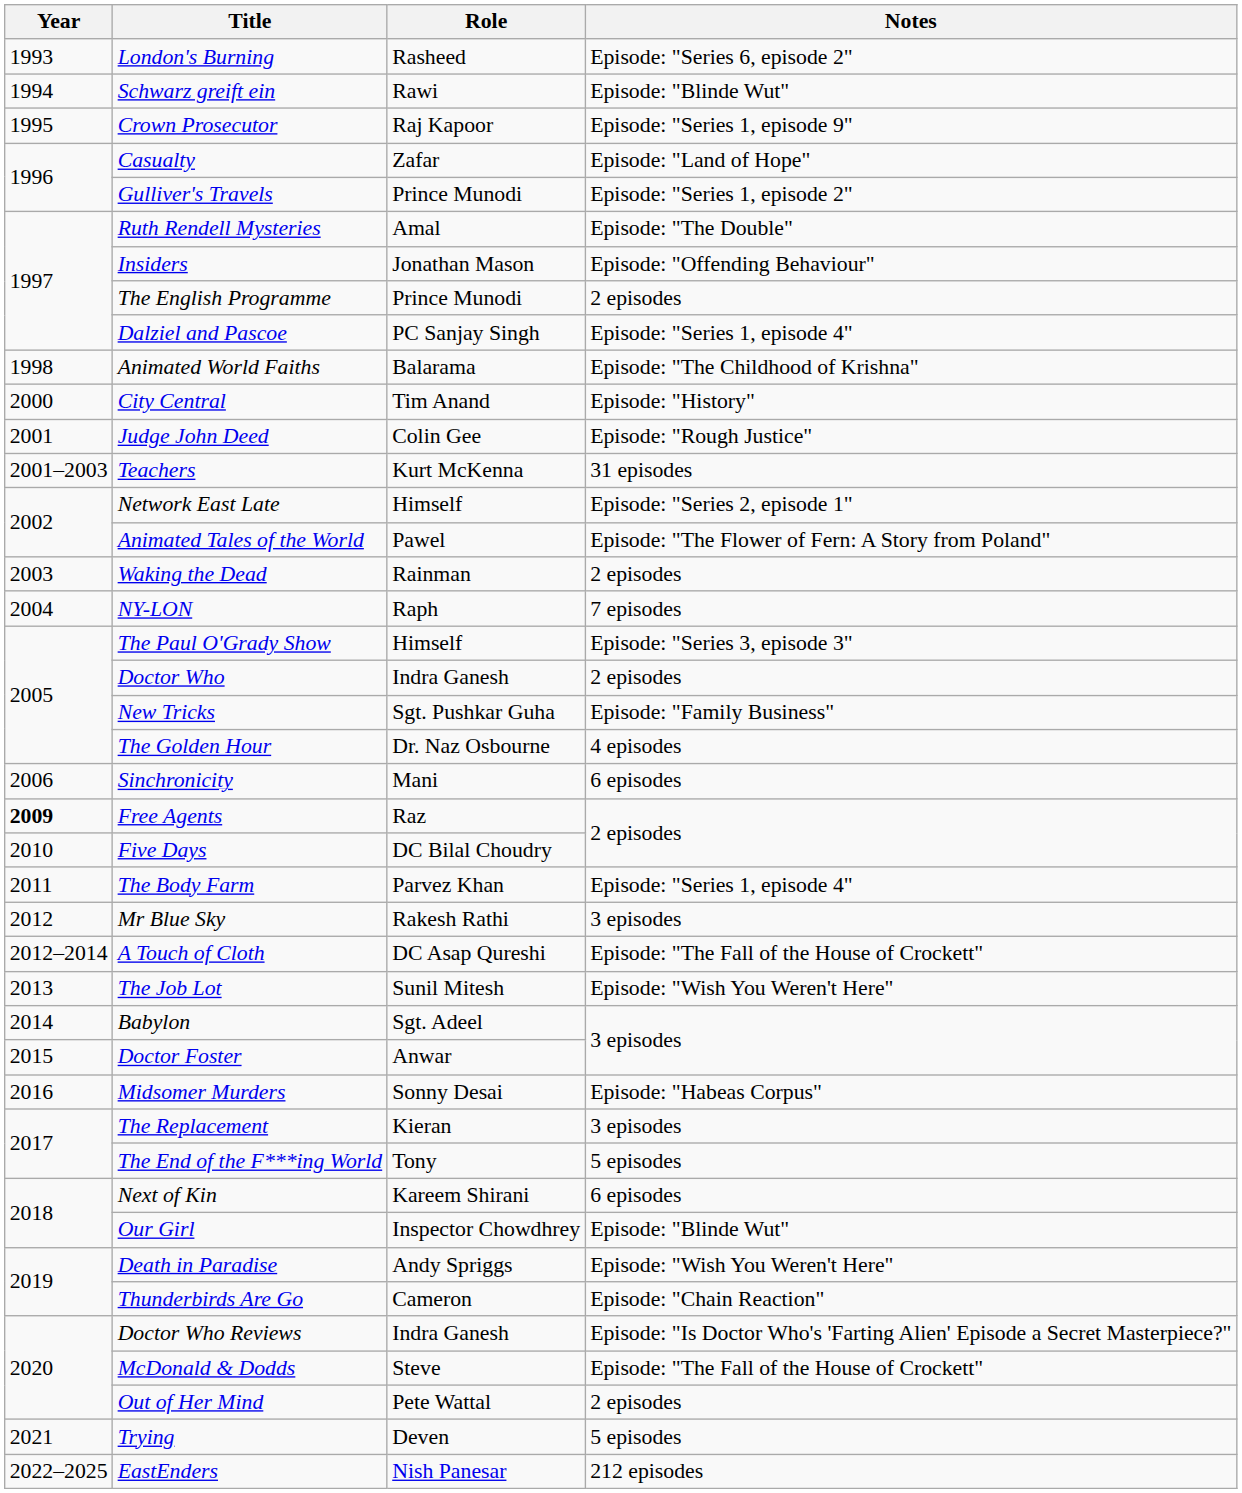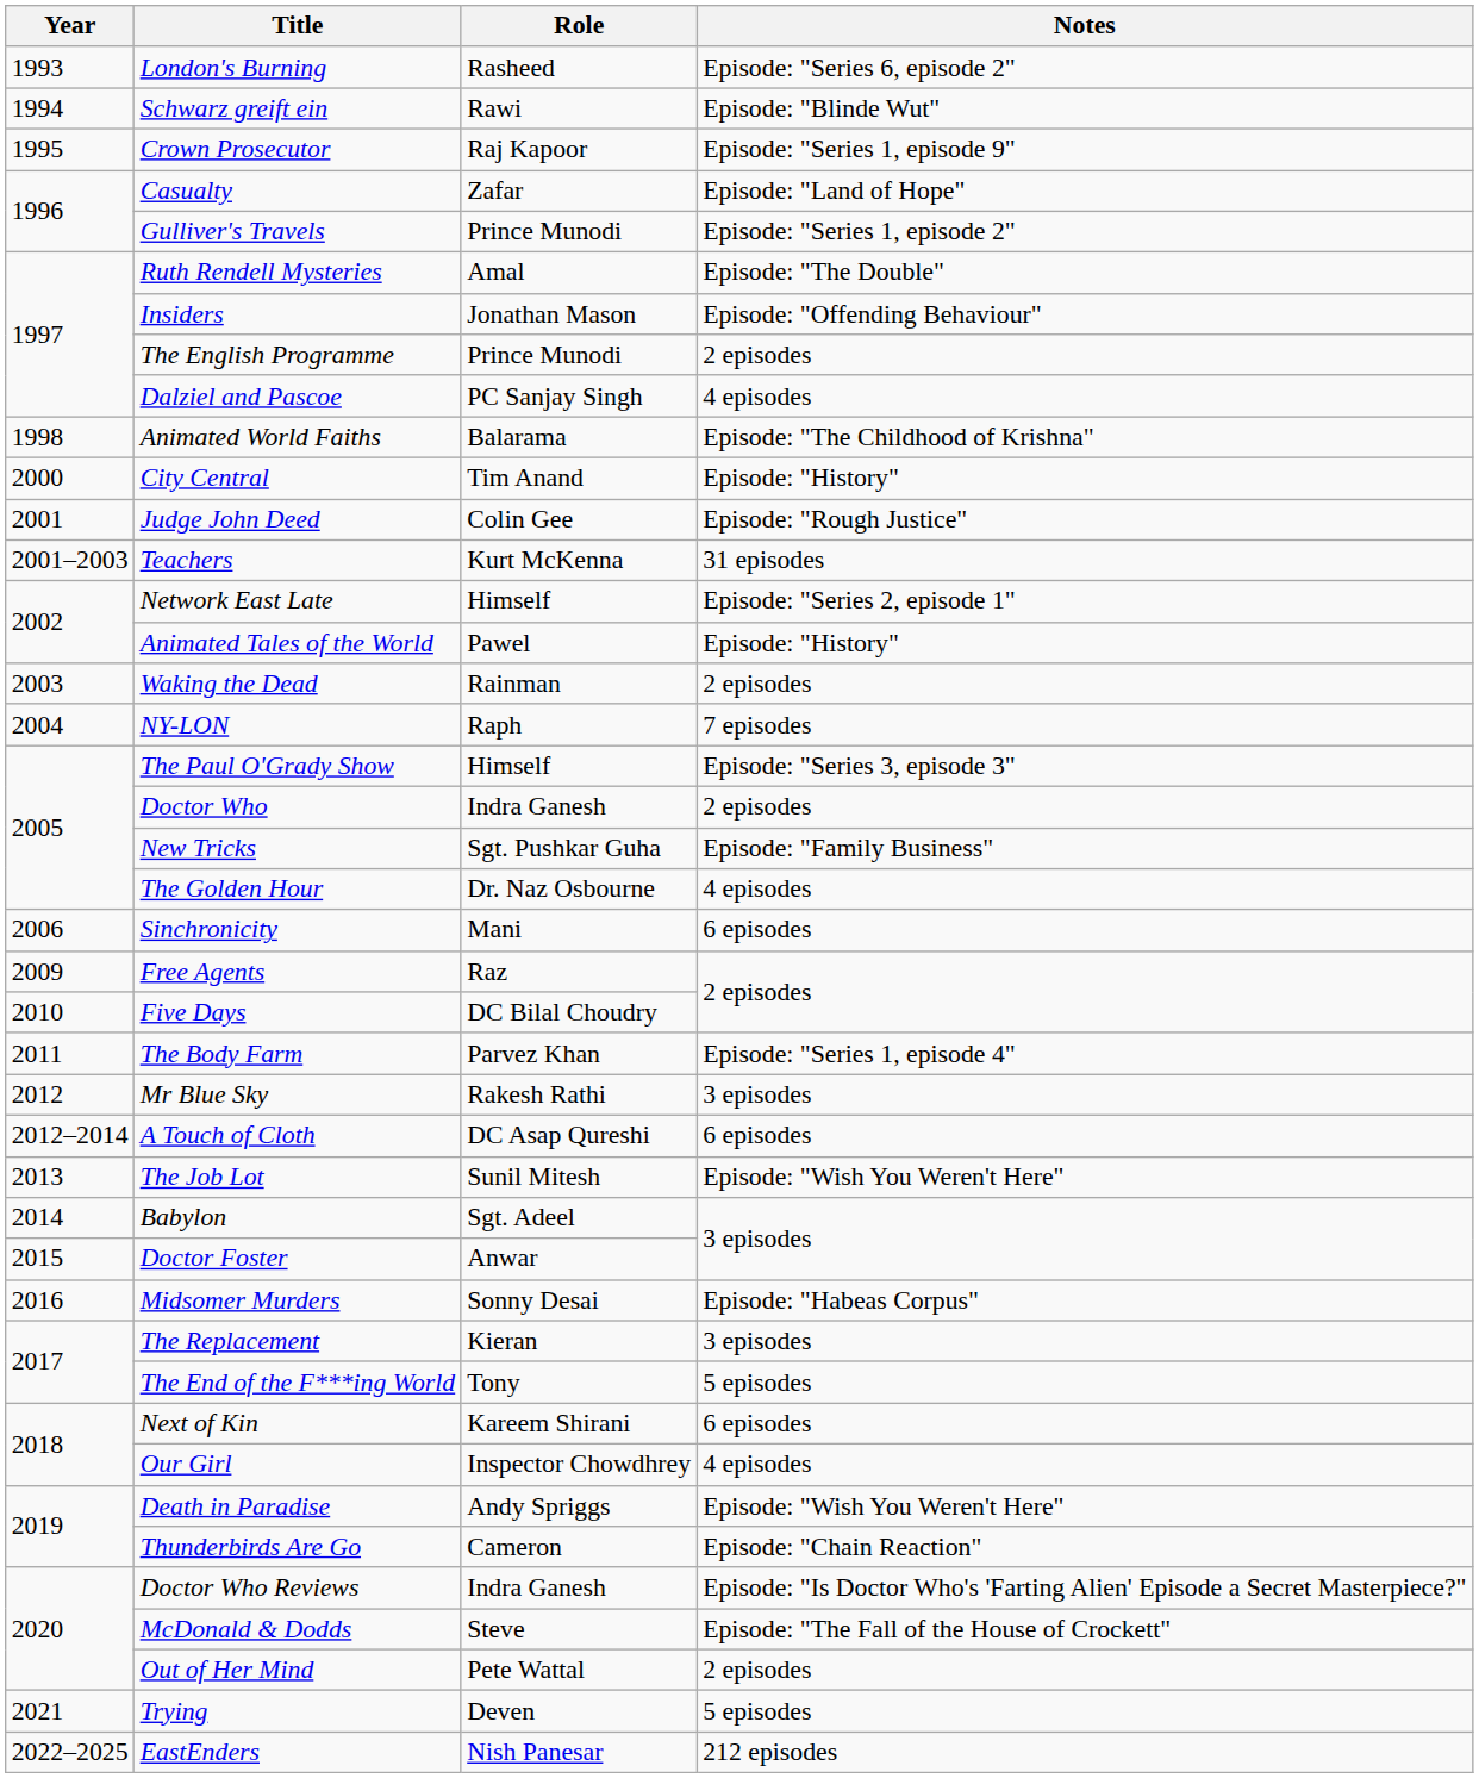 <table class="wikitable plainrowheaders sortable">
 <tr>
 <th scope="col">Year</th>
 <th scope="col">Title</th>
 <th scope="col">Role</th>
 <th class="unsortable">Notes</th>
 </tr>
 <tr>
 <td>1993</td>
 <td><a href='#'><em>London's Burning</em></a></td>
 <td>Rasheed</td>
 <td>Episode: "Series 6, episode 2"</td>
 </tr>
 <tr>
 <td>1994</td>
 <td><em><a href='#'>Schwarz greift ein</a></em></td>
 <td>Rawi</td>
 <td>Episode: "Blinde Wut"</td>
 </tr>
 <tr>
 <td>1995</td>
 <td><a href='#'><em>Crown Prosecutor</em></a></td>
 <td>Raj Kapoor</td>
 <td>Episode: "Series 1, episode 9"</td>
 </tr>
 <tr>
 <td rowspan="2">1996</td>
 <td><a href='#'><em>Casualty</em></a></td>
 <td>Zafar</td>
 <td>Episode: "Land of Hope"</td>
 </tr>
 <tr>
 <td><a href='#'><em>Gulliver's Travels</em></a></td>
 <td>Prince Munodi</td>
 <td>Episode: "Series 1, episode 2"</td>
 </tr>
 <tr>
 <td rowspan="4">1997</td>
 <td><em><a href='#'>Ruth Rendell Mysteries</a></em></td>
 <td>Amal</td>
 <td>Episode: "The Double"</td>
 </tr>
 <tr>
 <td><a href='#'><em>Insiders</em></a></td>
 <td>Jonathan Mason</td>
 <td>Episode: "Offending Behaviour"</td>
 </tr>
 <tr>
 <td><em>The English Programme</em></td>
 <td>Prince Munodi</td>
 <td>2 episodes</td>
 </tr>
 <tr>
 <td><a href='#'><em>Dalziel and Pascoe</em></a></td>
 <td>PC Sanjay Singh</td>
-<td>Episode: "Series 1, episode 4"</td>
+<td>4 episodes</td>
 </tr>
 <tr>
 <td>1998</td>
 <td><em>Animated World Faiths</em></td>
 <td>Balarama</td>
 <td>Episode: "The Childhood of Krishna"</td>
 </tr>
 <tr>
 <td>2000</td>
 <td><a href='#'><em>City Central</em></a></td>
 <td>Tim Anand</td>
 <td>Episode: "History"</td>
 </tr>
 <tr>
 <td>2001</td>
 <td><em><a href='#'>Judge John Deed</a></em></td>
 <td>Colin Gee</td>
 <td>Episode: "Rough Justice"</td>
 </tr>
 <tr>
 <td>2001–2003</td>
 <td><a href='#'><em>Teachers</em></a></td>
 <td>Kurt McKenna</td>
 <td>31 episodes</td>
 </tr>
 <tr>
 <td rowspan="2">2002</td>
 <td><em>Network East Late</em></td>
 <td>Himself</td>
 <td>Episode: "Series 2, episode 1"</td>
 </tr>
 <tr>
 <td><em><a href='#'>Animated Tales of the World</a></em></td>
 <td>Pawel</td>
-<td>Episode: "The Flower of Fern: A Story from Poland"</td>
+<td>Episode: "History"</td>
 </tr>
 <tr>
 <td>2003</td>
 <td><a href='#'><em>Waking the Dead</em></a></td>
 <td>Rainman</td>
 <td>2 episodes</td>
 </tr>
 <tr>
 <td>2004</td>
 <td><em><a href='#'>NY-LON</a></em></td>
 <td>Raph</td>
 <td>7 episodes</td>
 </tr>
 <tr>
 <td rowspan="4">2005</td>
 <td><em><a href='#'>The Paul O'Grady Show</a></em></td>
 <td>Himself</td>
 <td>Episode: "Series 3, episode 3"</td>
 </tr>
 <tr>
 <td><em><a href='#'>Doctor Who</a></em></td>
 <td>Indra Ganesh</td>
 <td>2 episodes</td>
 </tr>
 <tr>
 <td><em><a href='#'>New Tricks</a></em></td>
 <td>Sgt. Pushkar Guha</td>
 <td>Episode: "Family Business"</td>
 </tr>
 <tr>
 <td><a href='#'><em>The Golden Hour</em></a></td>
 <td>Dr. Naz Osbourne</td>
 <td>4 episodes</td>
 </tr>
 <tr>
 <td>2006</td>
 <td><em><a href='#'>Sinchronicity</a></em></td>
 <td>Mani</td>
 <td>6 episodes</td>
 </tr>
 <tr>
-<td><strong>2009</strong></td>
+<td>2009</td>
 <td><em><a href='#'>Free Agents</a></em></td>
 <td>Raz</td>
 <td rowspan="2">2 episodes</td>
 </tr>
 <tr>
 <td>2010</td>
 <td><a href='#'><em>Five Days</em></a></td>
 <td>DC Bilal Choudry</td>
 </tr>
 <tr>
 <td>2011</td>
 <td><a href='#'><em>The Body Farm</em></a></td>
 <td>Parvez Khan</td>
 <td>Episode: "Series 1, episode 4"</td>
 </tr>
 <tr>
 <td>2012</td>
 <td><em>Mr Blue Sky</em></td>
 <td>Rakesh Rathi</td>
 <td>3 episodes</td>
 </tr>
 <tr>
 <td>2012–2014</td>
 <td><em><a href='#'>A Touch of Cloth</a></em></td>
 <td>DC Asap Qureshi</td>
-<td>Episode: "The Fall of the House of Crockett"</td>
+<td>6 episodes</td>
 </tr>
 <tr>
 <td>2013</td>
 <td><em><a href='#'>The Job Lot</a></em></td>
 <td>Sunil Mitesh</td>
 <td>Episode: "Wish You Weren't Here"</td>
 </tr>
 <tr>
 <td>2014</td>
 <td><em>Babylon</em></td>
 <td>Sgt. Adeel</td>
 <td rowspan="2">3 episodes</td>
 </tr>
 <tr>
 <td>2015</td>
 <td><em><a href='#'>Doctor Foster</a></em></td>
 <td>Anwar</td>
 </tr>
 <tr>
 <td>2016</td>
 <td><em><a href='#'>Midsomer Murders</a></em></td>
 <td>Sonny Desai</td>
 <td>Episode: "Habeas Corpus"</td>
 </tr>
 <tr>
 <td rowspan="2">2017</td>
 <td><a href='#'><em>The Replacement</em></a></td>
 <td>Kieran</td>
 <td>3 episodes</td>
 </tr>
 <tr>
 <td><em><a href='#'>The End of the F***ing World</a></em></td>
 <td>Tony</td>
 <td>5 episodes</td>
 </tr>
 <tr>
 <td rowspan="2">2018</td>
 <td><em>Next of Kin</em></td>
 <td>Kareem Shirani</td>
 <td>6 episodes</td>
 </tr>
 <tr>
 <td><em><a href='#'>Our Girl</a></em></td>
 <td>Inspector Chowdhrey</td>
-<td>Episode: "Blinde Wut"</td>
+<td>4 episodes</td>
 </tr>
 <tr>
 <td rowspan="2">2019</td>
 <td><a href='#'><em>Death in Paradise</em></a></td>
 <td>Andy Spriggs</td>
 <td>Episode: "Wish You Weren't Here"</td>
 </tr>
 <tr>
 <td><a href='#'><em>Thunderbirds Are Go</em></a></td>
 <td>Cameron</td>
 <td>Episode: "Chain Reaction"</td>
 </tr>
 <tr>
 <td rowspan="3">2020</td>
 <td><em>Doctor Who Reviews</em></td>
 <td>Indra Ganesh</td>
 <td>Episode: "Is Doctor Who's 'Farting Alien' Episode a Secret Masterpiece?"</td>
 </tr>
 <tr>
 <td><em><a href='#'>McDonald & Dodds</a></em></td>
 <td>Steve</td>
 <td>Episode: "The Fall of the House of Crockett"</td>
 </tr>
 <tr>
 <td><em><a href='#'>Out of Her Mind</a></em></td>
 <td>Pete Wattal</td>
 <td>2 episodes</td>
 </tr>
 <tr>
 <td>2021</td>
 <td><a href='#'><em>Trying</em></a></td>
 <td>Deven</td>
 <td>5 episodes</td>
 </tr>
 <tr>
 <td>2022–2025</td>
 <td><em><a href='#'>EastEnders</a></em></td>
 <td><a href='#'>Nish Panesar</a></td>
 <td>212 episodes</td>
 </tr>
 </table>
